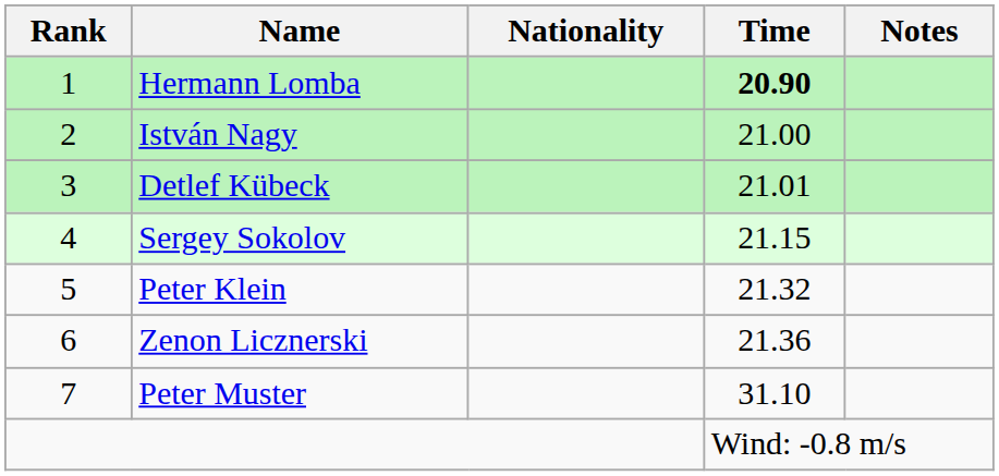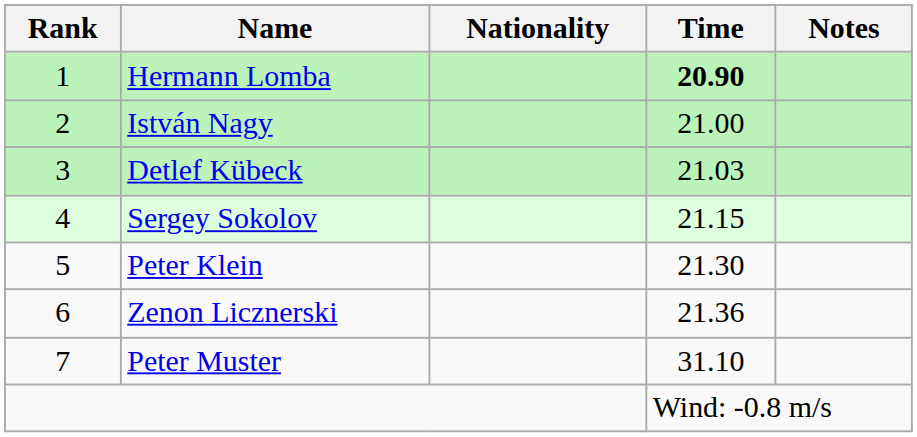 <table class="wikitable sortable" style="text-align:center;width: 55%">
 <tr>
 <th>Rank</th>
 <th>Name</th>
 <th>Nationality</th>
 <th>Time</th>
 <th>Notes</th>
 </tr>
 <tr bgcolor=bbf3bb>
 <td>1</td>
 <td align=left><a href='#'>Hermann Lomba</a></td>
 <td align=left></td>
 <td><strong>20.90</strong></td>
 <td></td>
 </tr>
 <tr bgcolor=bbf3bb>
 <td>2</td>
 <td align=left><a href='#'>István Nagy</a></td>
 <td align=left></td>
 <td>21.00</td>
 <td></td>
 </tr>
 <tr bgcolor=bbf3bb>
 <td>3</td>
 <td align=left><a href='#'>Detlef Kübeck</a></td>
 <td align=left></td>
-<td>21.01</td>
+<td>21.03</td>
 <td></td>
 </tr>
 <tr bgcolor=ddffdd>
 <td>4</td>
 <td align=left><a href='#'>Sergey Sokolov</a></td>
 <td align=left></td>
 <td>21.15</td>
 <td></td>
 </tr>
 <tr>
 <td>5</td>
 <td align=left><a href='#'>Peter Klein</a></td>
 <td align=left></td>
-<td>21.32</td>
+<td>21.30</td>
 <td></td>
 </tr>
 <tr>
 <td>6</td>
 <td align=left><a href='#'>Zenon Licznerski</a></td>
 <td align=left></td>
 <td>21.36</td>
 <td></td>
 </tr>
 <tr>
 <td>7</td>
 <td align=left><a href='#'>Peter Muster</a></td>
 <td align=left></td>
 <td>31.10</td>
 <td></td>
 </tr>
 <tr class="sortbottom">
 <td colspan="3"></td>
 <td colspan="2" style="text-align:left;">Wind: -0.8 m/s</td>
 </tr>
 </table>
